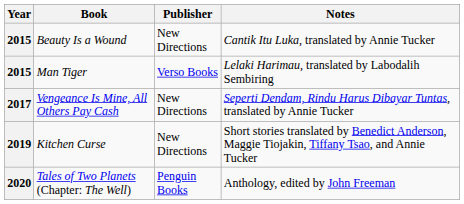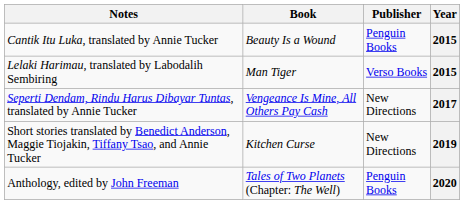 <table class="wikitable">
 <tr>
-<th scope="col">Year</th>
+<th scope="col">Notes</th>
 <th scope="col">Book</th>
 <th scope="col">Publisher</th>
-<th scope="col">Notes</th>
+<th scope="col">Year</th>
 </tr>
 <tr>
+<td><em>Cantik Itu Luka</em>, translated by Annie Tucker</td>
+<td><em>Beauty Is a Wound</em></td>
+<td><a href='#'>Penguin Books</a></td>
 <th>2015</th>
-<td><em>Beauty Is a Wound</em></td>
-<td>New Directions</td>
-<td><em>Cantik Itu Luka</em>, translated by Annie Tucker</td>
 </tr>
 <tr>
-<th>2015</th>
+<td><em>Lelaki Harimau</em>, translated by Labodalih Sembiring</td>
 <td><em>Man Tiger</em></td>
 <td><a href='#'>Verso Books</a></td>
-<td><em>Lelaki Harimau</em>, translated by Labodalih Sembiring</td>
+<th>2015</th>
 </tr>
 <tr>
-<th>2017</th>
+<td><a href='#'><em>Seperti Dendam, Rindu Harus Dibayar Tuntas</em></a>, translated by Annie Tucker</td>
 <td><em><a href='#'>Vengeance Is Mine, All Others Pay Cash</a></em></td>
 <td>New Directions</td>
-<td><a href='#'><em>Seperti Dendam, Rindu Harus Dibayar Tuntas</em></a>, translated by Annie Tucker</td>
+<th>2017</th>
 </tr>
 <tr>
-<th>2019</th>
+<td>Short stories translated by <a href='#'>Benedict Anderson</a>, Maggie Tiojakin, <a href='#'>Tiffany Tsao</a>, and Annie Tucker</td>
 <td><em>Kitchen Curse</em></td>
 <td>New Directions</td>
-<td>Short stories translated by <a href='#'>Benedict Anderson</a>, Maggie Tiojakin, <a href='#'>Tiffany Tsao</a>, and Annie Tucker</td>
+<th>2019</th>
 </tr>
 <tr>
-<th>2020</th>
+<td>Anthology, edited by <a href='#'>John Freeman</a></td>
 <td><em><a href='#'>Tales of Two Planets</a></em> (Chapter: <em>The Well</em>)</td>
 <td><a href='#'>Penguin Books</a></td>
-<td>Anthology, edited by <a href='#'>John Freeman</a></td>
+<th>2020</th>
 </tr>
 </table>
